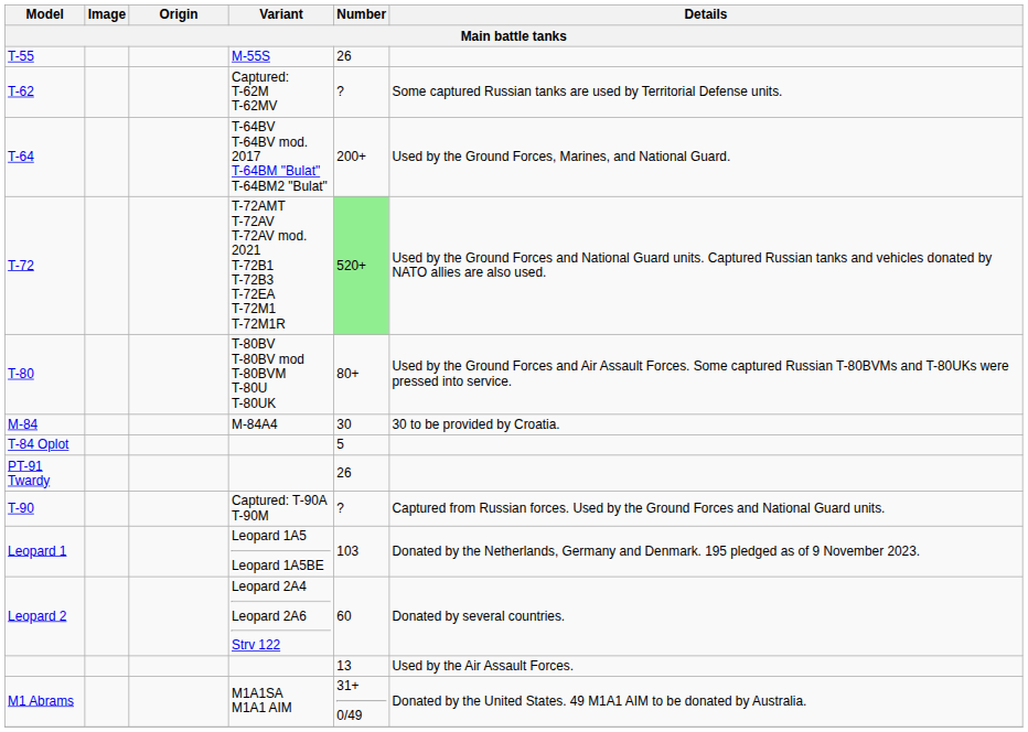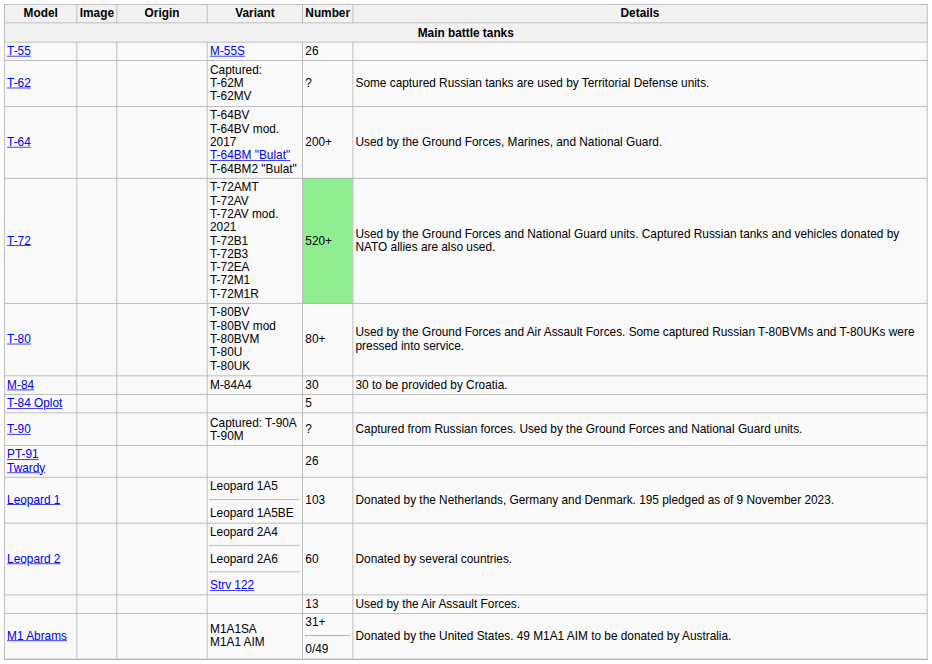 <table class="wikitable sortable">
 <tr>
 <th>Model</th>
 <th>Image</th>
 <th style="width:115px;">Origin</th>
 <th>Variant</th>
 <th>Number</th>
 <th>Details</th>
 </tr>
 <tr>
 <th colspan="6">Main battle tanks</th>
 </tr>
 <tr>
 <td><a href='#'>T-55</a></td>
 <td></td>
 <td></td>
 <td><a href='#'>M-55S</a></td>
 <td>26</td>
 <td></td>
 </tr>
 <tr>
 <td><a href='#'>T-62</a></td>
 <td></td>
 <td></td>
 <td>Captured: <br>T-62M<br>T-62MV</td>
 <td>?</td>
 <td>Some captured Russian tanks are used by Territorial Defense units.</td>
 </tr>
 <tr>
 <td><a href='#'>T-64</a></td>
 <td></td>
 <td><br></td>
 <td>T-64BV<br>T-64BV mod. 2017<br><a href='#'>T-64BM "Bulat"</a><br>T-64BM2 "Bulat"</td>
 <td>200+</td>
 <td>Used by the Ground Forces, Marines, and National Guard.</td>
 </tr>
 <tr>
 <td><a href='#'>T-72</a></td>
 <td><br><br></td>
 <td><br><br><br><br><br></td>
 <td>T-72AMT<br>T-72AV<br>T-72AV mod. 2021<br>T-72B1<br>T-72B3<br>T-72EA<br>T-72M1<br>T-72M1R</td>
 <td style="background: lightgreen;">520+</td>
 <td>Used by the Ground Forces and National Guard units. Captured Russian tanks and vehicles donated by NATO allies are also used.</td>
 </tr>
 <tr>
 <td><a href='#'>T-80</a></td>
 <td><br></td>
 <td><br><br></td>
 <td>T-80BV<br>T-80BV mod<br>T-80BVM<br>T-80U<br>T-80UK</td>
 <td>80+</td>
 <td>Used by the Ground Forces and Air Assault Forces. Some captured Russian T-80BVMs and T-80UKs were pressed into service.</td>
 </tr>
 <tr>
 <td><a href='#'>M-84</a></td>
 <td></td>
 <td></td>
 <td>M-84A4</td>
 <td>30</td>
 <td>30 to be provided by Croatia.</td>
 </tr>
 <tr>
 <td><a href='#'>T-84 Oplot</a></td>
 <td></td>
 <td></td>
 <td></td>
 <td>5</td>
 <td></td>
 </tr>
 <tr>
+<td><a href='#'>T-90</a></td>
+<td><br></td>
+<td></td>
+<td>Captured: T-90A<br>T-90M</td>
+<td>?</td>
+<td>Captured from Russian forces. Used by the Ground Forces and National Guard units.</td>
+</tr>
+<tr>
 <td><a href='#'>PT-91 Twardy</a></td>
 <td></td>
 <td></td>
 <td></td>
 <td>26</td>
 <td></td>
-</tr>
-<tr>
-<td><a href='#'>T-90</a></td>
-<td><br></td>
-<td></td>
-<td>Captured: T-90A<br>T-90M</td>
-<td>?</td>
-<td>Captured from Russian forces. Used by the Ground Forces and National Guard units.</td>
 </tr>
 <tr>
 <td><a href='#'>Leopard 1</a></td>
 <td></td>
 <td></td>
 <td>Leopard 1A5 <hr> Leopard 1A5BE</td>
 <td>103</td>
 <td>Donated by the Netherlands, Germany and Denmark. 195 pledged as of 9 November 2023.</td>
 </tr>
 <tr>
 <td><a href='#'>Leopard 2</a></td>
 <td></td>
 <td><br><br></td>
 <td>Leopard 2A4<hr>Leopard 2A6<hr><a href='#'>Strv 122</a></td>
 <td>60</td>
 <td>Donated by several countries.</td>
 </tr>
 <tr>
 <td></td>
 <td></td>
 <td></td>
 <td></td>
 <td>13</td>
 <td>Used by the Air Assault Forces.</td>
 </tr>
 <tr>
 <td><a href='#'>M1 Abrams</a></td>
 <td></td>
 <td></td>
 <td>M1A1SA<br>M1A1 AIM</td>
 <td>31+<hr>0/49</td>
 <td>Donated by the United States. 49 M1A1 AIM to be donated by Australia.</td>
 </tr>
 <tr>
 </tr>
 </table>
